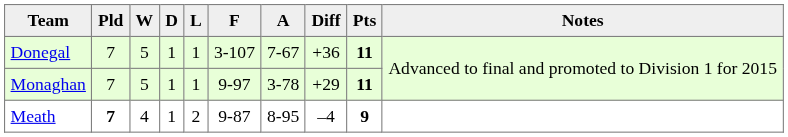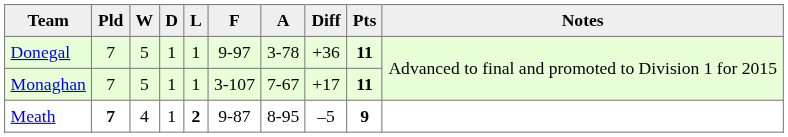 <table style=border-collapse:collapse border=1 cellspacing=0 cellpadding=5>
 <tr align=center bgcolor=#efefef>
 <th>Team</th>
 <th>Pld</th>
 <th>W</th>
 <th>D</th>
 <th>L</th>
 <th>F</th>
 <th>A</th>
 <th>Diff</th>
 <th>Pts</th>
 <th>Notes</th>
 </tr>
 <tr align=center style="background:#E8FFD8;">
 <td style="text-align:left;"><a href='#'>Donegal</a></td>
 <td>7</td>
 <td>5</td>
 <td>1</td>
 <td>1</td>
-<td>3-107</td>
-<td>7-67</td>
+<td>9-97</td>
+<td>3-78</td>
 <td>+36</td>
 <td><strong>11</strong></td>
 <td rowspan=2>Advanced to final and promoted to Division 1 for 2015</td>
 </tr>
 <tr align=center style="background:#E8FFD8;">
 <td style="text-align:left;"><a href='#'>Monaghan</a></td>
 <td>7</td>
 <td>5</td>
 <td>1</td>
 <td>1</td>
-<td>9-97</td>
-<td>3-78</td>
-<td>+29</td>
+<td>3-107</td>
+<td>7-67</td>
+<td>+17</td>
 <td><strong>11</strong></td>
 </tr>
 <tr align=center style="background:#FFFFFF;">
 <td style="text-align:left;"><a href='#'>Meath</a></td>
 <td><strong>7</strong></td>
 <td>4</td>
 <td>1</td>
-<td>2</td>
+<td><strong>2</strong></td>
 <td>9-87</td>
 <td>8-95</td>
-<td>–4</td>
+<td>–5</td>
 <td><strong>9</strong></td>
 </tr>
 </table>
